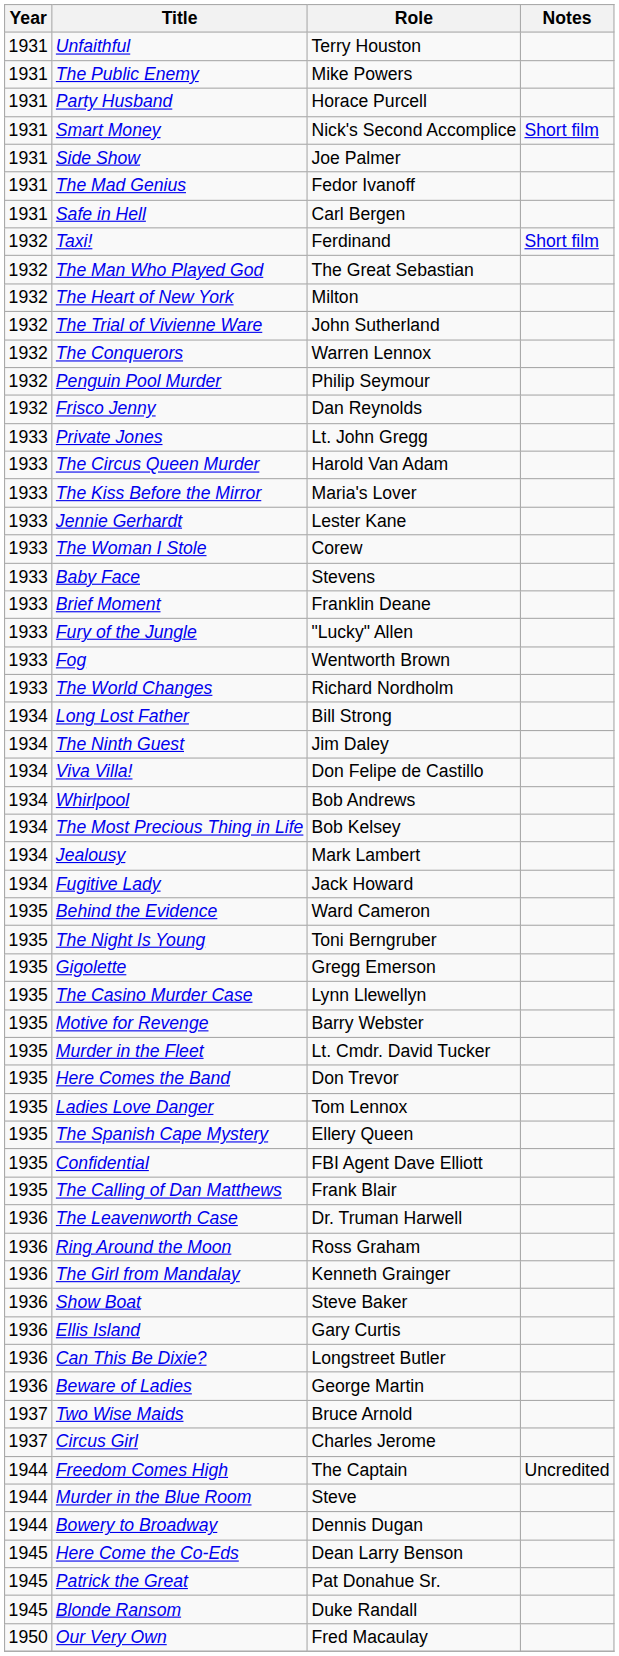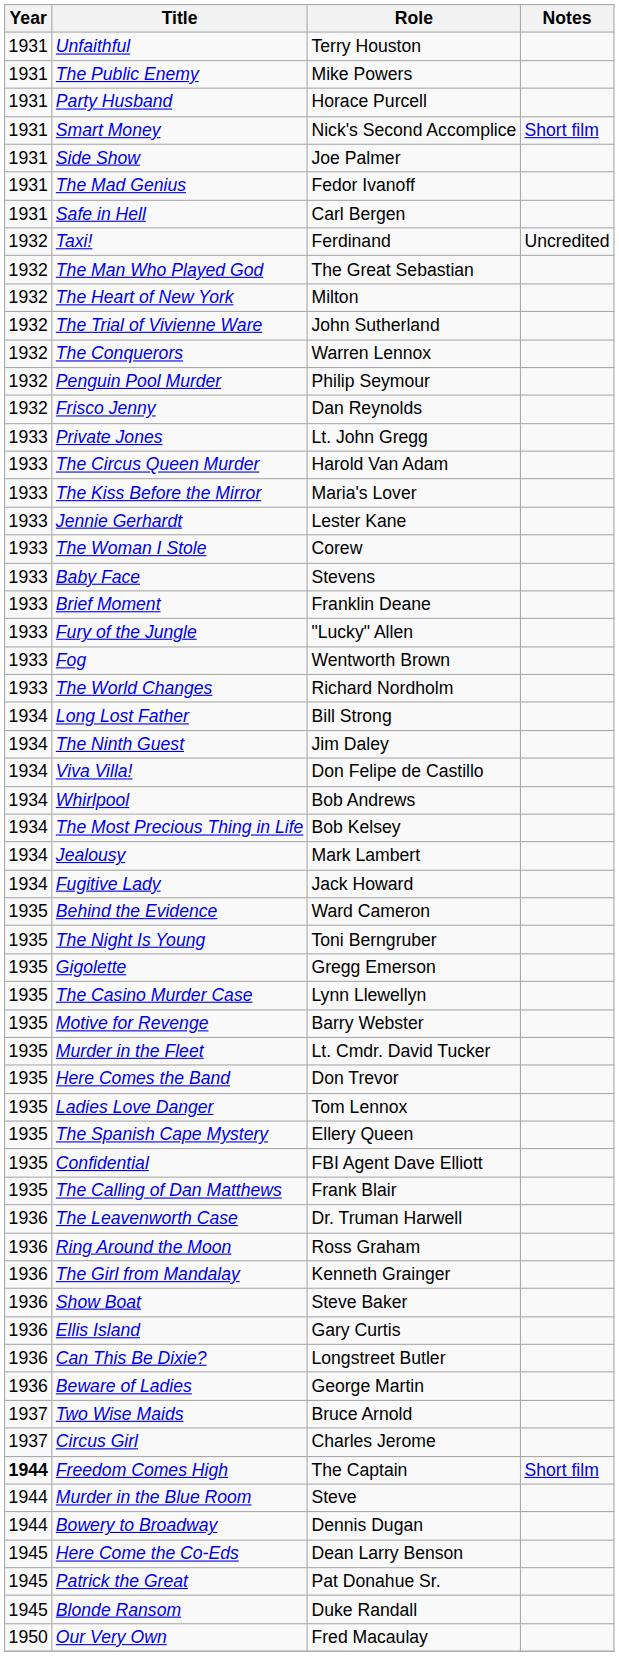 <table class="wikitable sortable">
 <tr>
 <th>Year</th>
 <th>Title</th>
 <th>Role</th>
 <th class="unsortable">Notes</th>
 </tr>
 <tr>
 <td>1931</td>
 <td><em><a href='#'>Unfaithful</a></em></td>
 <td>Terry Houston</td>
 <td></td>
 </tr>
 <tr>
 <td>1931</td>
 <td><em><a href='#'>The Public Enemy</a></em></td>
 <td>Mike Powers</td>
 <td></td>
 </tr>
 <tr>
 <td>1931</td>
 <td><em><a href='#'>Party Husband</a></em></td>
 <td>Horace Purcell</td>
 <td></td>
 </tr>
 <tr>
 <td>1931</td>
 <td><em><a href='#'>Smart Money</a></em></td>
 <td>Nick's Second Accomplice</td>
 <td><a href='#'>Short film</a></td>
 </tr>
 <tr>
 <td>1931</td>
 <td><em><a href='#'>Side Show</a></em></td>
 <td>Joe Palmer</td>
 <td></td>
 </tr>
 <tr>
 <td>1931</td>
 <td><em><a href='#'>The Mad Genius</a></em></td>
 <td>Fedor Ivanoff</td>
 <td></td>
 </tr>
 <tr>
 <td>1931</td>
 <td><em><a href='#'>Safe in Hell</a></em></td>
 <td>Carl Bergen</td>
 <td></td>
 </tr>
 <tr>
 <td>1932</td>
 <td><em><a href='#'>Taxi!</a></em></td>
 <td>Ferdinand</td>
-<td><a href='#'>Short film</a></td>
+<td>Uncredited</td>
 </tr>
 <tr>
 <td>1932</td>
 <td><em><a href='#'>The Man Who Played God</a></em></td>
 <td>The Great Sebastian</td>
 <td></td>
 </tr>
 <tr>
 <td>1932</td>
 <td><em><a href='#'>The Heart of New York</a></em></td>
 <td>Milton</td>
 <td></td>
 </tr>
 <tr>
 <td>1932</td>
 <td><em><a href='#'>The Trial of Vivienne Ware</a></em></td>
 <td>John Sutherland</td>
 <td></td>
 </tr>
 <tr>
 <td>1932</td>
 <td><em><a href='#'>The Conquerors</a></em></td>
 <td>Warren Lennox</td>
 <td></td>
 </tr>
 <tr>
 <td>1932</td>
 <td><em><a href='#'>Penguin Pool Murder</a></em></td>
 <td>Philip Seymour</td>
 <td></td>
 </tr>
 <tr>
 <td>1932</td>
 <td><em><a href='#'>Frisco Jenny</a></em></td>
 <td>Dan Reynolds</td>
 <td></td>
 </tr>
 <tr>
 <td>1933</td>
 <td><em><a href='#'>Private Jones</a></em></td>
 <td>Lt. John Gregg</td>
 <td></td>
 </tr>
 <tr>
 <td>1933</td>
 <td><em><a href='#'>The Circus Queen Murder</a></em></td>
 <td>Harold Van Adam</td>
 <td></td>
 </tr>
 <tr>
 <td>1933</td>
 <td><em><a href='#'>The Kiss Before the Mirror</a></em></td>
 <td>Maria's Lover</td>
 <td></td>
 </tr>
 <tr>
 <td>1933</td>
 <td><em><a href='#'>Jennie Gerhardt</a></em></td>
 <td>Lester Kane</td>
 <td></td>
 </tr>
 <tr>
 <td>1933</td>
 <td><em><a href='#'>The Woman I Stole</a></em></td>
 <td>Corew</td>
 <td></td>
 </tr>
 <tr>
 <td>1933</td>
 <td><em><a href='#'>Baby Face</a></em></td>
 <td>Stevens</td>
 <td></td>
 </tr>
 <tr>
 <td>1933</td>
 <td><em><a href='#'>Brief Moment</a></em></td>
 <td>Franklin Deane</td>
 <td></td>
 </tr>
 <tr>
 <td>1933</td>
 <td><em><a href='#'>Fury of the Jungle</a></em></td>
 <td>"Lucky" Allen</td>
 <td></td>
 </tr>
 <tr>
 <td>1933</td>
 <td><em><a href='#'>Fog</a></em></td>
 <td>Wentworth Brown</td>
 <td></td>
 </tr>
 <tr>
 <td>1933</td>
 <td><em><a href='#'>The World Changes</a></em></td>
 <td>Richard Nordholm</td>
 <td></td>
 </tr>
 <tr>
 <td>1934</td>
 <td><em><a href='#'>Long Lost Father</a></em></td>
 <td>Bill Strong</td>
 <td></td>
 </tr>
 <tr>
 <td>1934</td>
 <td><em><a href='#'>The Ninth Guest</a></em></td>
 <td>Jim Daley</td>
 <td></td>
 </tr>
 <tr>
 <td>1934</td>
 <td><em><a href='#'>Viva Villa!</a></em></td>
 <td>Don Felipe de Castillo</td>
 <td></td>
 </tr>
 <tr>
 <td>1934</td>
 <td><em><a href='#'>Whirlpool</a></em></td>
 <td>Bob Andrews</td>
 <td></td>
 </tr>
 <tr>
 <td>1934</td>
 <td><em><a href='#'>The Most Precious Thing in Life</a></em></td>
 <td>Bob Kelsey</td>
 <td></td>
 </tr>
 <tr>
 <td>1934</td>
 <td><em><a href='#'>Jealousy</a></em></td>
 <td>Mark Lambert</td>
 <td></td>
 </tr>
 <tr>
 <td>1934</td>
 <td><em><a href='#'>Fugitive Lady</a></em></td>
 <td>Jack Howard</td>
 <td></td>
 </tr>
 <tr>
 <td>1935</td>
 <td><em><a href='#'>Behind the Evidence</a></em></td>
 <td>Ward Cameron</td>
 <td></td>
 </tr>
 <tr>
 <td>1935</td>
 <td><em><a href='#'>The Night Is Young</a></em></td>
 <td>Toni Berngruber</td>
 <td></td>
 </tr>
 <tr>
 <td>1935</td>
 <td><em><a href='#'>Gigolette</a></em></td>
 <td>Gregg Emerson</td>
 <td></td>
 </tr>
 <tr>
 <td>1935</td>
 <td><em><a href='#'>The Casino Murder Case</a></em></td>
 <td>Lynn Llewellyn</td>
 <td></td>
 </tr>
 <tr>
 <td>1935</td>
 <td><em><a href='#'>Motive for Revenge</a></em></td>
 <td>Barry Webster</td>
 <td></td>
 </tr>
 <tr>
 <td>1935</td>
 <td><em><a href='#'>Murder in the Fleet</a></em></td>
 <td>Lt. Cmdr. David Tucker</td>
 <td></td>
 </tr>
 <tr>
 <td>1935</td>
 <td><em><a href='#'>Here Comes the Band</a></em></td>
 <td>Don Trevor</td>
 <td></td>
 </tr>
 <tr>
 <td>1935</td>
 <td><em><a href='#'>Ladies Love Danger</a></em></td>
 <td>Tom Lennox</td>
 <td></td>
 </tr>
 <tr>
 <td>1935</td>
 <td><em><a href='#'>The Spanish Cape Mystery</a></em></td>
 <td>Ellery Queen</td>
 <td></td>
 </tr>
 <tr>
 <td>1935</td>
 <td><em><a href='#'>Confidential</a></em></td>
 <td>FBI Agent Dave Elliott</td>
 <td></td>
 </tr>
 <tr>
 <td>1935</td>
 <td><em><a href='#'>The Calling of Dan Matthews</a></em></td>
 <td>Frank Blair</td>
 <td></td>
 </tr>
 <tr>
 <td>1936</td>
 <td><em><a href='#'>The Leavenworth Case</a></em></td>
 <td>Dr. Truman Harwell</td>
 <td></td>
 </tr>
 <tr>
 <td>1936</td>
 <td><em><a href='#'>Ring Around the Moon</a></em></td>
 <td>Ross Graham</td>
 <td></td>
 </tr>
 <tr>
 <td>1936</td>
 <td><em><a href='#'>The Girl from Mandalay</a></em></td>
 <td>Kenneth Grainger</td>
 <td></td>
 </tr>
 <tr>
 <td>1936</td>
 <td><em><a href='#'>Show Boat</a></em></td>
 <td>Steve Baker</td>
 <td></td>
 </tr>
 <tr>
 <td>1936</td>
 <td><em><a href='#'>Ellis Island</a></em></td>
 <td>Gary Curtis</td>
 <td></td>
 </tr>
 <tr>
 <td>1936</td>
 <td><em><a href='#'>Can This Be Dixie?</a></em></td>
 <td>Longstreet Butler</td>
 <td></td>
 </tr>
 <tr>
 <td>1936</td>
 <td><em><a href='#'>Beware of Ladies</a></em></td>
 <td>George Martin</td>
 <td></td>
 </tr>
 <tr>
 <td>1937</td>
 <td><em><a href='#'>Two Wise Maids</a></em></td>
 <td>Bruce Arnold</td>
 <td></td>
 </tr>
 <tr>
 <td>1937</td>
 <td><em><a href='#'>Circus Girl</a></em></td>
 <td>Charles Jerome</td>
 <td></td>
 </tr>
 <tr>
-<td>1944</td>
+<td><strong>1944</strong></td>
 <td><em><a href='#'>Freedom Comes High</a></em></td>
 <td>The Captain</td>
-<td>Uncredited</td>
+<td><a href='#'>Short film</a></td>
 </tr>
 <tr>
 <td>1944</td>
 <td><em><a href='#'>Murder in the Blue Room</a></em></td>
 <td>Steve</td>
 <td></td>
 </tr>
 <tr>
 <td>1944</td>
 <td><em><a href='#'>Bowery to Broadway</a></em></td>
 <td>Dennis Dugan</td>
 <td></td>
 </tr>
 <tr>
 <td>1945</td>
 <td><em><a href='#'>Here Come the Co-Eds</a></em></td>
 <td>Dean Larry Benson</td>
 <td></td>
 </tr>
 <tr>
 <td>1945</td>
 <td><em><a href='#'>Patrick the Great</a></em></td>
 <td>Pat Donahue Sr.</td>
 <td></td>
 </tr>
 <tr>
 <td>1945</td>
 <td><em><a href='#'>Blonde Ransom</a></em></td>
 <td>Duke Randall</td>
 <td></td>
 </tr>
 <tr>
 <td>1950</td>
 <td><em><a href='#'>Our Very Own</a></em></td>
 <td>Fred Macaulay</td>
 <td></td>
 </tr>
 <tr>
 </tr>
 </table>
